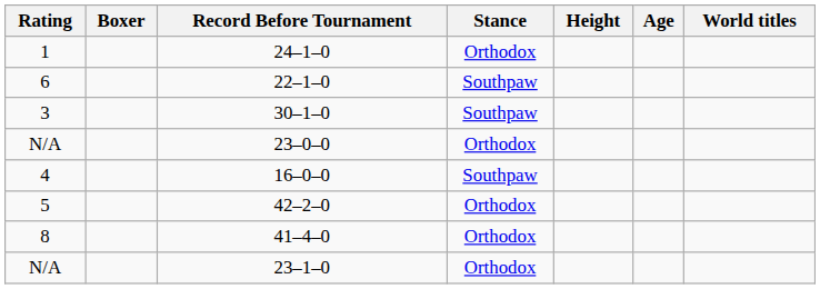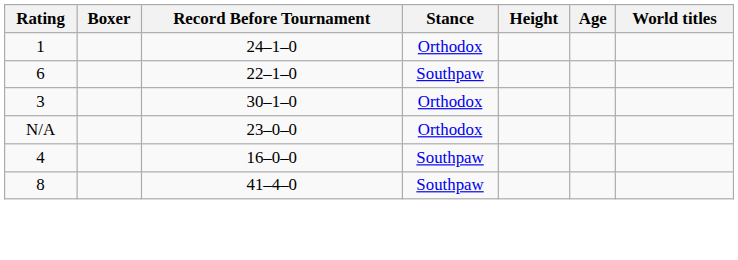 <table class="wikitable sortable" style="text-align: center; font-size: 90%; width:100%;">
 <tr>
 <th>Rating</th>
 <th>Boxer</th>
 <th>Record Before Tournament</th>
 <th>Stance</th>
 <th>Height</th>
 <th>Age</th>
 <th>World titles</th>
 </tr>
 <tr>
 <td>1</td>
 <td style="text-align:left;"></td>
 <td>24–1–0</td>
 <td><a href='#'>Orthodox</a></td>
 <td></td>
 <td></td>
 <td></td>
 </tr>
 <tr>
 <td>6</td>
 <td style="text-align:left;"></td>
 <td>22–1–0</td>
 <td><a href='#'>Southpaw</a></td>
 <td></td>
 <td></td>
 <td></td>
 </tr>
 <tr>
 <td>3</td>
 <td style="text-align:left;"></td>
 <td>30–1–0</td>
-<td><a href='#'>Southpaw</a></td>
+<td><a href='#'>Orthodox</a></td>
 <td></td>
 <td></td>
 <td></td>
 </tr>
 <tr>
 <td>N/A</td>
 <td style="text-align:left;"></td>
 <td>23–0–0</td>
 <td><a href='#'>Orthodox</a></td>
 <td></td>
 <td></td>
 <td></td>
 </tr>
 <tr>
 <td>4</td>
 <td style="text-align:left;"></td>
 <td>16–0–0</td>
 <td><a href='#'>Southpaw</a></td>
 <td></td>
 <td></td>
 <td></td>
 </tr>
 <tr>
-<td>5</td>
-<td style="text-align:left;"></td>
-<td>42–2–0</td>
-<td><a href='#'>Orthodox</a></td>
-<td></td>
-<td></td>
-<td></td>
-</tr>
-<tr>
 <td>8</td>
 <td style="text-align:left;"></td>
 <td>41–4–0</td>
-<td><a href='#'>Orthodox</a></td>
-<td></td>
-<td></td>
-<td></td>
-</tr>
-<tr>
-<td>N/A</td>
-<td style="text-align:left;"></td>
-<td>23–1–0</td>
-<td><a href='#'>Orthodox</a></td>
+<td><a href='#'>Southpaw</a></td>
 <td></td>
 <td></td>
 <td></td>
 </tr>
 </table>
